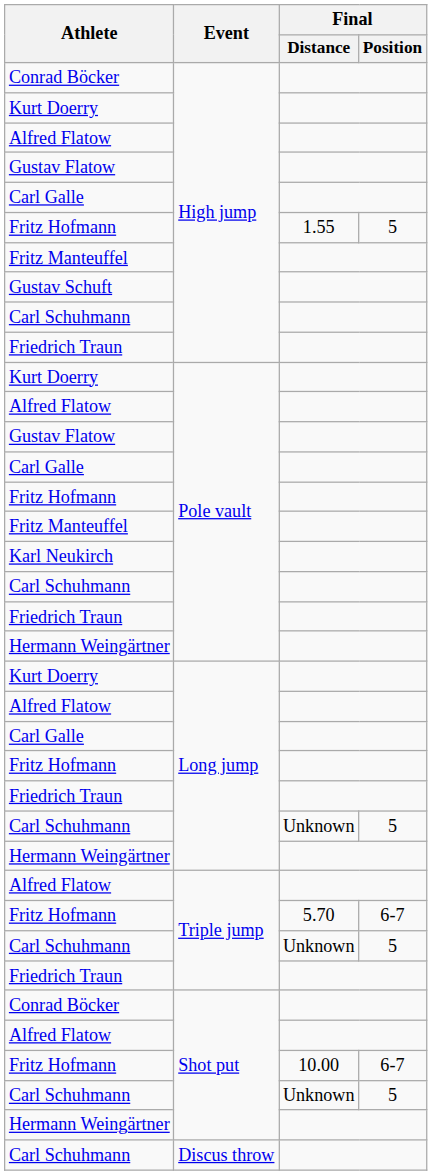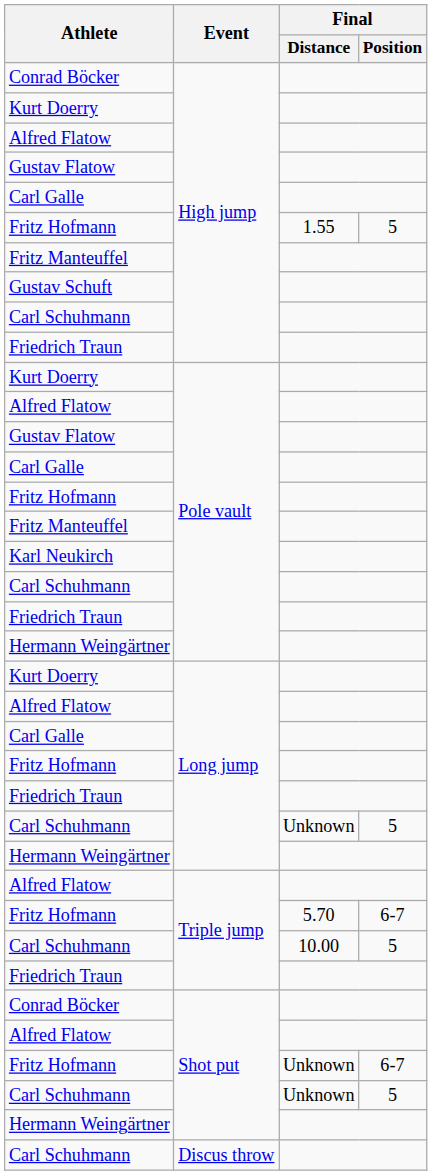 <table class=wikitable style=font-size:90%;text-align:center>
 <tr>
 <th rowspan=2>Athlete</th>
 <th rowspan=2>Event</th>
 <th colspan=2>Final</th>
 </tr>
 <tr style=font-size:95%>
 <th>Distance</th>
 <th>Position</th>
 </tr>
 <tr>
 <td align=left><a href='#'>Conrad Böcker</a></td>
 <td align=left rowspan=10><a href='#'>High jump</a></td>
 <td colspan=2></td>
 </tr>
 <tr>
 <td align=left><a href='#'>Kurt Doerry</a></td>
 <td colspan=2></td>
 </tr>
 <tr>
 <td align=left><a href='#'>Alfred Flatow</a></td>
 <td colspan=2></td>
 </tr>
 <tr>
 <td align=left><a href='#'>Gustav Flatow</a></td>
 <td colspan=2></td>
 </tr>
 <tr>
 <td align=left><a href='#'>Carl Galle</a></td>
 <td colspan=2></td>
 </tr>
 <tr>
 <td align=left><a href='#'>Fritz Hofmann</a></td>
 <td>1.55</td>
 <td>5</td>
 </tr>
 <tr>
 <td align=left><a href='#'>Fritz Manteuffel</a></td>
 <td colspan=2></td>
 </tr>
 <tr>
 <td align=left><a href='#'>Gustav Schuft</a></td>
 <td colspan=2></td>
 </tr>
 <tr>
 <td align=left><a href='#'>Carl Schuhmann</a></td>
 <td colspan=2></td>
 </tr>
 <tr>
 <td align=left><a href='#'>Friedrich Traun</a></td>
 <td colspan=2></td>
 </tr>
 <tr>
 <td align=left><a href='#'>Kurt Doerry</a></td>
 <td align=left rowspan=10><a href='#'>Pole vault</a></td>
 <td colspan=2></td>
 </tr>
 <tr>
 <td align=left><a href='#'>Alfred Flatow</a></td>
 <td colspan=2></td>
 </tr>
 <tr>
 <td align=left><a href='#'>Gustav Flatow</a></td>
 <td colspan=2></td>
 </tr>
 <tr>
 <td align=left><a href='#'>Carl Galle</a></td>
 <td colspan=2></td>
 </tr>
 <tr>
 <td align=left><a href='#'>Fritz Hofmann</a></td>
 <td colspan=2></td>
 </tr>
 <tr>
 <td align=left><a href='#'>Fritz Manteuffel</a></td>
 <td colspan=2></td>
 </tr>
 <tr>
 <td align=left><a href='#'>Karl Neukirch</a></td>
 <td colspan=2></td>
 </tr>
 <tr>
 <td align=left><a href='#'>Carl Schuhmann</a></td>
 <td colspan=2></td>
 </tr>
 <tr>
 <td align=left><a href='#'>Friedrich Traun</a></td>
 <td colspan=2></td>
 </tr>
 <tr>
 <td align=left><a href='#'>Hermann Weingärtner</a></td>
 <td colspan=2></td>
 </tr>
 <tr>
 <td align=left><a href='#'>Kurt Doerry</a></td>
 <td align=left rowspan=7><a href='#'>Long jump</a></td>
 <td colspan=2></td>
 </tr>
 <tr>
 <td align=left><a href='#'>Alfred Flatow</a></td>
 <td colspan=2></td>
 </tr>
 <tr>
 <td align=left><a href='#'>Carl Galle</a></td>
 <td colspan=2></td>
 </tr>
 <tr>
 <td align=left><a href='#'>Fritz Hofmann</a></td>
 <td colspan=2></td>
 </tr>
 <tr>
 <td align=left><a href='#'>Friedrich Traun</a></td>
 <td colspan=2></td>
 </tr>
 <tr>
 <td align=left><a href='#'>Carl Schuhmann</a></td>
 <td>Unknown</td>
 <td>5</td>
 </tr>
 <tr>
 <td align=left><a href='#'>Hermann Weingärtner</a></td>
 <td colspan=2></td>
 </tr>
 <tr>
 <td align=left><a href='#'>Alfred Flatow</a></td>
 <td align=left rowspan=4><a href='#'>Triple jump</a></td>
 <td colspan=2></td>
 </tr>
 <tr>
 <td align=left><a href='#'>Fritz Hofmann</a></td>
 <td>5.70</td>
 <td>6-7</td>
 </tr>
 <tr>
 <td align=left><a href='#'>Carl Schuhmann</a></td>
-<td>Unknown</td>
+<td>10.00</td>
 <td>5</td>
 </tr>
 <tr>
 <td align=left><a href='#'>Friedrich Traun</a></td>
 <td colspan=2></td>
 </tr>
 <tr>
 <td align=left><a href='#'>Conrad Böcker</a></td>
 <td align=left rowspan=5><a href='#'>Shot put</a></td>
 <td colspan=2></td>
 </tr>
 <tr>
 <td align=left><a href='#'>Alfred Flatow</a></td>
 <td colspan=2></td>
 </tr>
 <tr>
 <td align=left><a href='#'>Fritz Hofmann</a></td>
-<td>10.00</td>
+<td>Unknown</td>
 <td>6-7</td>
 </tr>
 <tr>
 <td align=left><a href='#'>Carl Schuhmann</a></td>
 <td>Unknown</td>
 <td>5</td>
 </tr>
 <tr>
 <td align=left><a href='#'>Hermann Weingärtner</a></td>
 <td colspan=2></td>
 </tr>
 <tr>
 <td align=left><a href='#'>Carl Schuhmann</a></td>
 <td align=left><a href='#'>Discus throw</a></td>
 <td colspan=2></td>
 </tr>
 </table>
